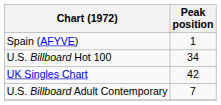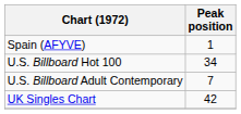 <table class="wikitable sortable">
 <tr>
 <th align="left">Chart (1972)</th>
 <th align="left">Peak<br>position</th>
 </tr>
 <tr>
 <td align="left">Spain (<a href='#'>AFYVE</a>)</td>
 <td style="text-align:center;">1</td>
 </tr>
 <tr>
 <td align="left">U.S. <em>Billboard</em> Hot 100</td>
 <td style="text-align:center;">34</td>
 </tr>
 <tr>
+<td align="left">U.S. <em>Billboard</em> Adult Contemporary</td>
+<td style="text-align:center;">7</td>
+</tr>
+<tr>
 <td align="left"><a href='#'>UK Singles Chart</a></td>
 <td style="text-align:center;">42</td>
 </tr>
 <tr>
-<td align="left">U.S. <em>Billboard</em> Adult Contemporary</td>
-<td style="text-align:center;">7</td>
-</tr>
-<tr>
 </tr>
 </table>
